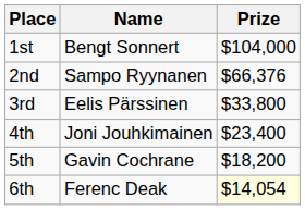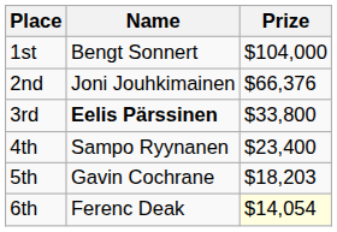 <table class="wikitable">
 <tr>
 <th>Place</th>
 <th>Name</th>
 <th>Prize</th>
 </tr>
 <tr>
 <td>1st</td>
 <td> Bengt Sonnert</td>
 <td>$104,000</td>
 </tr>
 <tr>
 <td>2nd</td>
-<td> Sampo Ryynanen</td>
+<td> Joni Jouhkimainen</td>
 <td>$66,376</td>
 </tr>
 <tr>
 <td>3rd</td>
-<td> Eelis Pärssinen</td>
+<td><strong> Eelis Pärssinen</strong></td>
 <td>$33,800</td>
 </tr>
 <tr>
 <td>4th</td>
-<td> Joni Jouhkimainen</td>
+<td> Sampo Ryynanen</td>
 <td>$23,400</td>
 </tr>
 <tr>
 <td>5th</td>
 <td> Gavin Cochrane</td>
-<td>$18,200</td>
+<td>$18,203</td>
 </tr>
 <tr>
 <td>6th</td>
 <td> Ferenc Deak</td>
 <td style="background: lightyellow;">$14,054</td>
 </tr>
 </table>
